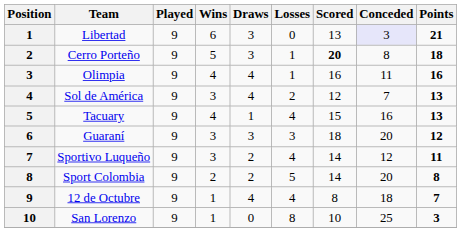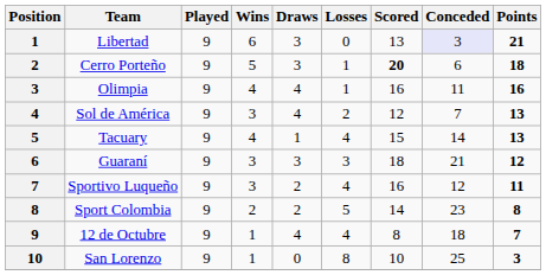 <table class="wikitable" style="text-align:center">
 <tr>
 <th>Position</th>
 <th>Team</th>
 <th>Played</th>
 <th>Wins</th>
 <th>Draws</th>
 <th>Losses</th>
 <th>Scored</th>
 <th>Conceded</th>
 <th>Points</th>
 </tr>
 <tr>
 <th>1</th>
 <td><a href='#'>Libertad</a></td>
 <td>9</td>
 <td>6</td>
 <td>3</td>
 <td>0</td>
 <td>13</td>
 <td style="background: lavender;">3</td>
 <td><strong>21</strong></td>
 </tr>
 <tr>
 <th>2</th>
 <td><a href='#'>Cerro Porteño</a></td>
 <td>9</td>
 <td>5</td>
 <td>3</td>
 <td>1</td>
 <td><strong>20</strong></td>
-<td>8</td>
+<td>6</td>
 <td><strong>18</strong></td>
 </tr>
 <tr>
 <th>3</th>
 <td><a href='#'>Olimpia</a></td>
 <td>9</td>
 <td>4</td>
 <td>4</td>
 <td>1</td>
 <td>16</td>
 <td>11</td>
 <td><strong>16</strong></td>
 </tr>
 <tr>
 <th>4</th>
 <td><a href='#'>Sol de América</a></td>
 <td>9</td>
 <td>3</td>
 <td>4</td>
 <td>2</td>
 <td>12</td>
 <td>7</td>
 <td><strong>13</strong></td>
 </tr>
 <tr>
 <th>5</th>
 <td><a href='#'>Tacuary</a></td>
 <td>9</td>
 <td>4</td>
 <td>1</td>
 <td>4</td>
 <td>15</td>
-<td>16</td>
+<td>14</td>
 <td><strong>13</strong></td>
 </tr>
 <tr>
 <th>6</th>
 <td><a href='#'>Guaraní</a></td>
 <td>9</td>
 <td>3</td>
 <td>3</td>
 <td>3</td>
 <td>18</td>
-<td>20</td>
+<td>21</td>
 <td><strong>12</strong></td>
 </tr>
 <tr>
 <th>7</th>
 <td><a href='#'>Sportivo Luqueño</a></td>
 <td>9</td>
 <td>3</td>
 <td>2</td>
 <td>4</td>
-<td>14</td>
+<td>16</td>
 <td>12</td>
 <td><strong>11</strong></td>
 </tr>
 <tr>
 <th>8</th>
 <td><a href='#'>Sport Colombia</a></td>
 <td>9</td>
 <td>2</td>
 <td>2</td>
 <td>5</td>
 <td>14</td>
-<td>20</td>
+<td>23</td>
 <td><strong>8</strong></td>
 </tr>
 <tr>
 <th>9</th>
 <td><a href='#'>12 de Octubre</a></td>
 <td>9</td>
 <td>1</td>
 <td>4</td>
 <td>4</td>
 <td>8</td>
 <td>18</td>
 <td><strong>7</strong></td>
 </tr>
 <tr>
 <th>10</th>
 <td><a href='#'>San Lorenzo</a></td>
 <td>9</td>
 <td>1</td>
 <td>0</td>
 <td>8</td>
 <td>10</td>
 <td>25</td>
 <td><strong>3</strong></td>
 </tr>
 <tr>
 </tr>
 </table>
